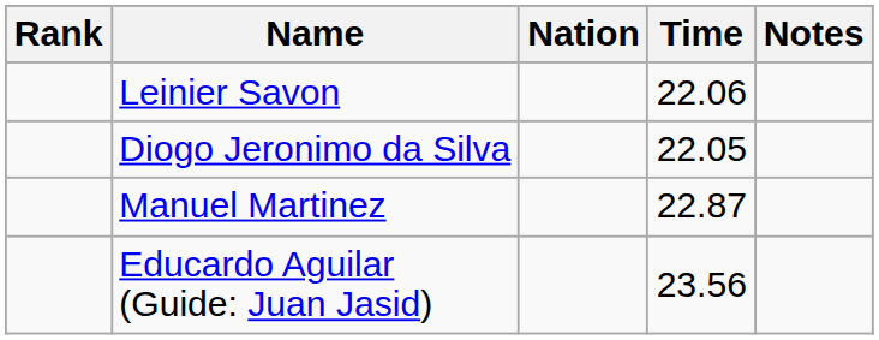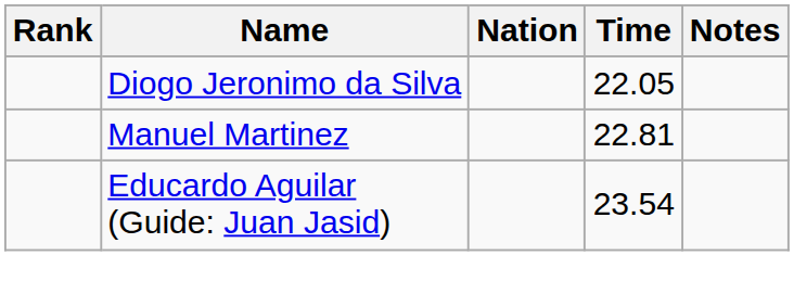 <table class="wikitable sortable">
 <tr>
 <th>Rank</th>
 <th>Name</th>
 <th>Nation</th>
 <th>Time</th>
 <th>Notes</th>
-</tr>
-<tr>
-<td></td>
-<td><a href='#'>Leinier Savon</a></td>
-<td></td>
-<td>22.06</td>
-<td></td>
 </tr>
 <tr>
 <td></td>
 <td><a href='#'>Diogo Jeronimo da Silva</a></td>
 <td></td>
 <td>22.05</td>
 <td></td>
 </tr>
 <tr>
 <td></td>
 <td><a href='#'>Manuel Martinez</a></td>
 <td></td>
-<td>22.87</td>
+<td>22.81</td>
 <td></td>
 </tr>
 <tr>
 <td></td>
 <td><a href='#'>Educardo Aguilar</a><br>(Guide: <a href='#'>Juan Jasid</a>)</td>
 <td></td>
-<td>23.56</td>
+<td>23.54</td>
 <td></td>
 </tr>
 </table>
